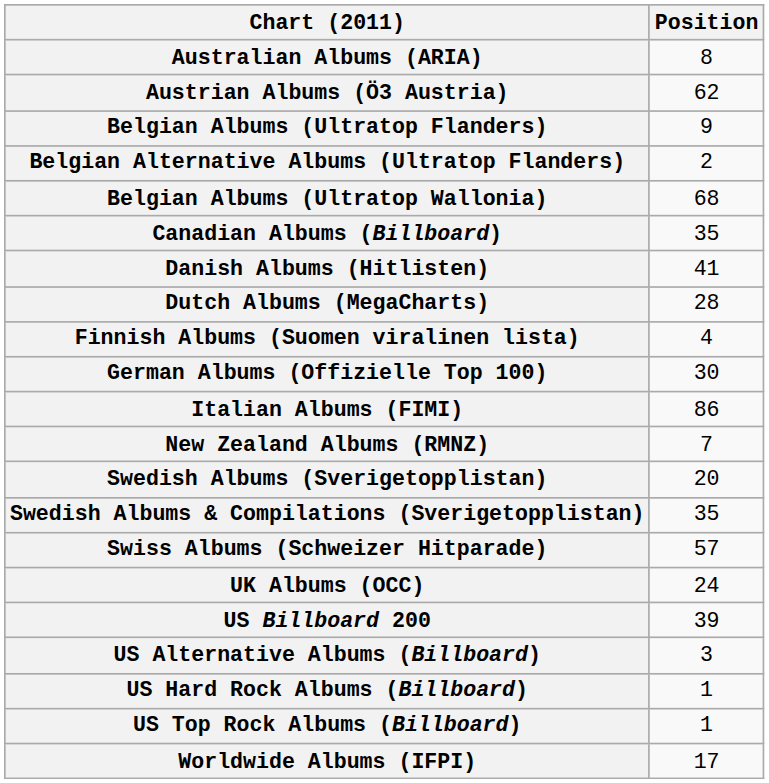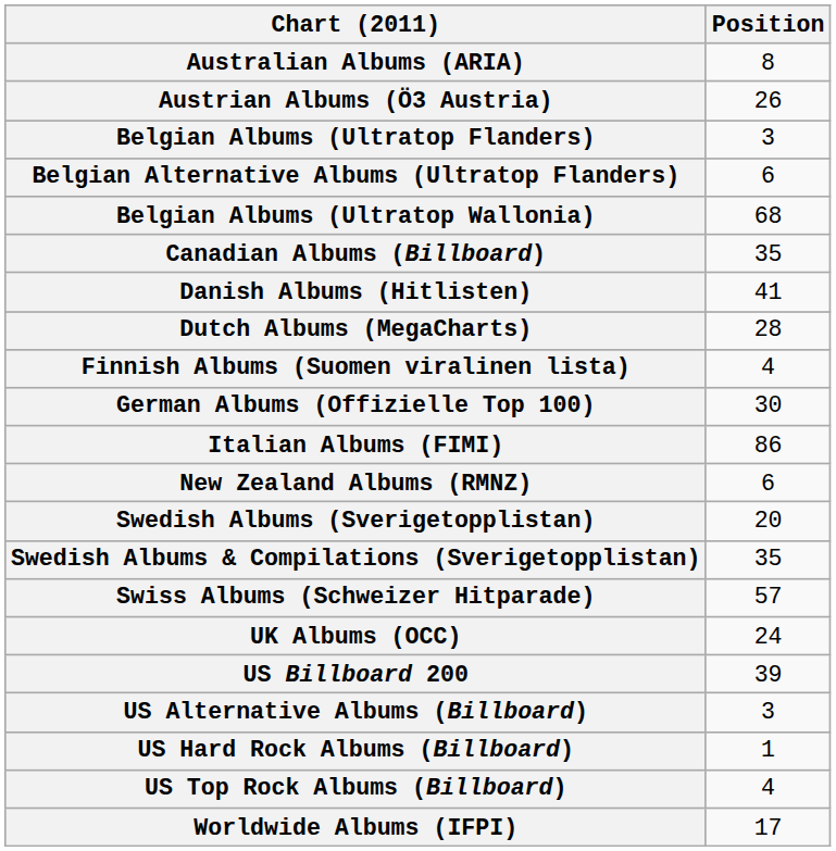 <table class="wikitable plainrowheaders" style="text-align:center">
 <tr>
 <th>Chart (2011)</th>
 <th>Position</th>
 </tr>
 <tr>
 <th scope="row">Australian Albums (ARIA)</th>
 <td style="text-align:center;">8</td>
 </tr>
 <tr>
 <th scope="row">Austrian Albums (Ö3 Austria)</th>
-<td style="text-align:center;">62</td>
+<td style="text-align:center;">26</td>
 </tr>
 <tr>
 <th scope="row">Belgian Albums (Ultratop Flanders)</th>
-<td style="text-align:center;">9</td>
+<td style="text-align:center;">3</td>
 </tr>
 <tr>
 <th scope="row">Belgian Alternative Albums (Ultratop Flanders)</th>
-<td style="text-align:center;">2</td>
+<td style="text-align:center;">6</td>
 </tr>
 <tr>
 <th scope="row">Belgian Albums (Ultratop Wallonia)</th>
 <td style="text-align:center;">68</td>
 </tr>
 <tr>
 <th scope="row">Canadian Albums (<em>Billboard</em>)</th>
 <td style="text-align:center;">35</td>
 </tr>
 <tr>
 <th scope="row">Danish Albums (Hitlisten)</th>
 <td style="text-align:center;">41</td>
 </tr>
 <tr>
 <th scope="row">Dutch Albums (MegaCharts)</th>
 <td style="text-align:center;">28</td>
 </tr>
 <tr>
 <th scope="row">Finnish Albums (Suomen viralinen lista)</th>
 <td style="text-align:center;">4</td>
 </tr>
 <tr>
 <th scope="row">German Albums (Offizielle Top 100)</th>
 <td style="text-align:center;">30</td>
 </tr>
 <tr>
 <th scope="row">Italian Albums (FIMI)</th>
 <td style="text-align:center;">86</td>
 </tr>
 <tr>
 <th scope="row">New Zealand Albums (RMNZ)</th>
-<td style="text-align:center;">7</td>
+<td style="text-align:center;">6</td>
 </tr>
 <tr>
 <th scope="row">Swedish Albums (Sverigetopplistan)</th>
 <td style="text-align:center;">20</td>
 </tr>
 <tr>
 <th scope="row">Swedish Albums & Compilations (Sverigetopplistan)</th>
 <td style="text-align:center;">35</td>
 </tr>
 <tr>
 <th scope="row">Swiss Albums (Schweizer Hitparade)</th>
 <td style="text-align:center;">57</td>
 </tr>
 <tr>
 <th scope="row">UK Albums (OCC)</th>
 <td style="text-align:center;">24</td>
 </tr>
 <tr>
 <th scope="row">US <em>Billboard</em> 200</th>
 <td align="center">39</td>
 </tr>
 <tr>
 <th scope="row">US Alternative Albums (<em>Billboard</em>)</th>
 <td align="center">3</td>
 </tr>
 <tr>
 <th scope="row">US Hard Rock Albums (<em>Billboard</em>)</th>
 <td align="center">1</td>
 </tr>
 <tr>
 <th scope="row">US Top Rock Albums (<em>Billboard</em>)</th>
-<td align="center">1</td>
+<td align="center">4</td>
 </tr>
 <tr>
 <th scope="row">Worldwide Albums (IFPI)</th>
 <td align="center">17</td>
 </tr>
 </table>
